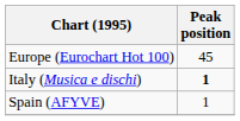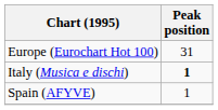 <table class="wikitable sortable">
 <tr>
 <th>Chart (1995)</th>
 <th>Peak<br>position</th>
 </tr>
 <tr>
 <td>Europe (<a href='#'>Eurochart Hot 100</a>)</td>
-<td align="center">45</td>
+<td align="center">31</td>
 </tr>
 <tr>
 <td>Italy (<em><a href='#'>Musica e dischi</a></em>)</td>
 <td align="center"><strong>1</strong></td>
 </tr>
 <tr>
 <td>Spain (<a href='#'>AFYVE</a>)</td>
 <td align="center">1</td>
 </tr>
 <tr>
 </tr>
 </table>
